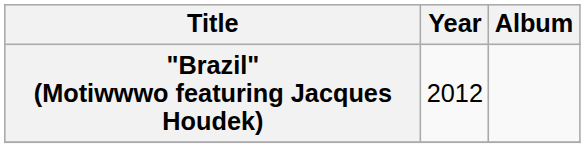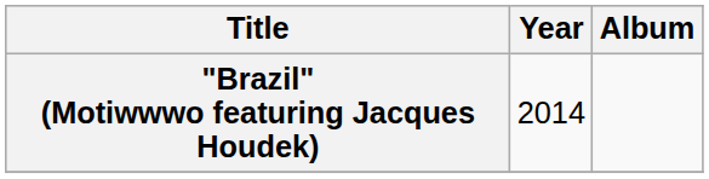 <table class="wikitable plainrowheaders" style="text-align:center;">
 <tr>
 <th scope="col" style="width:16em;">Title</th>
 <th scope="col" style="width:1em;">Year</th>
 <th scope="col">Album</th>
 </tr>
 <tr>
 <th scope="row">"Brazil"<br><span>(Motiwwwo featuring Jacques Houdek)</span></th>
-<td>2012</td>
+<td>2014</td>
 <td></td>
 </tr>
 <tr>
 </tr>
 </table>
